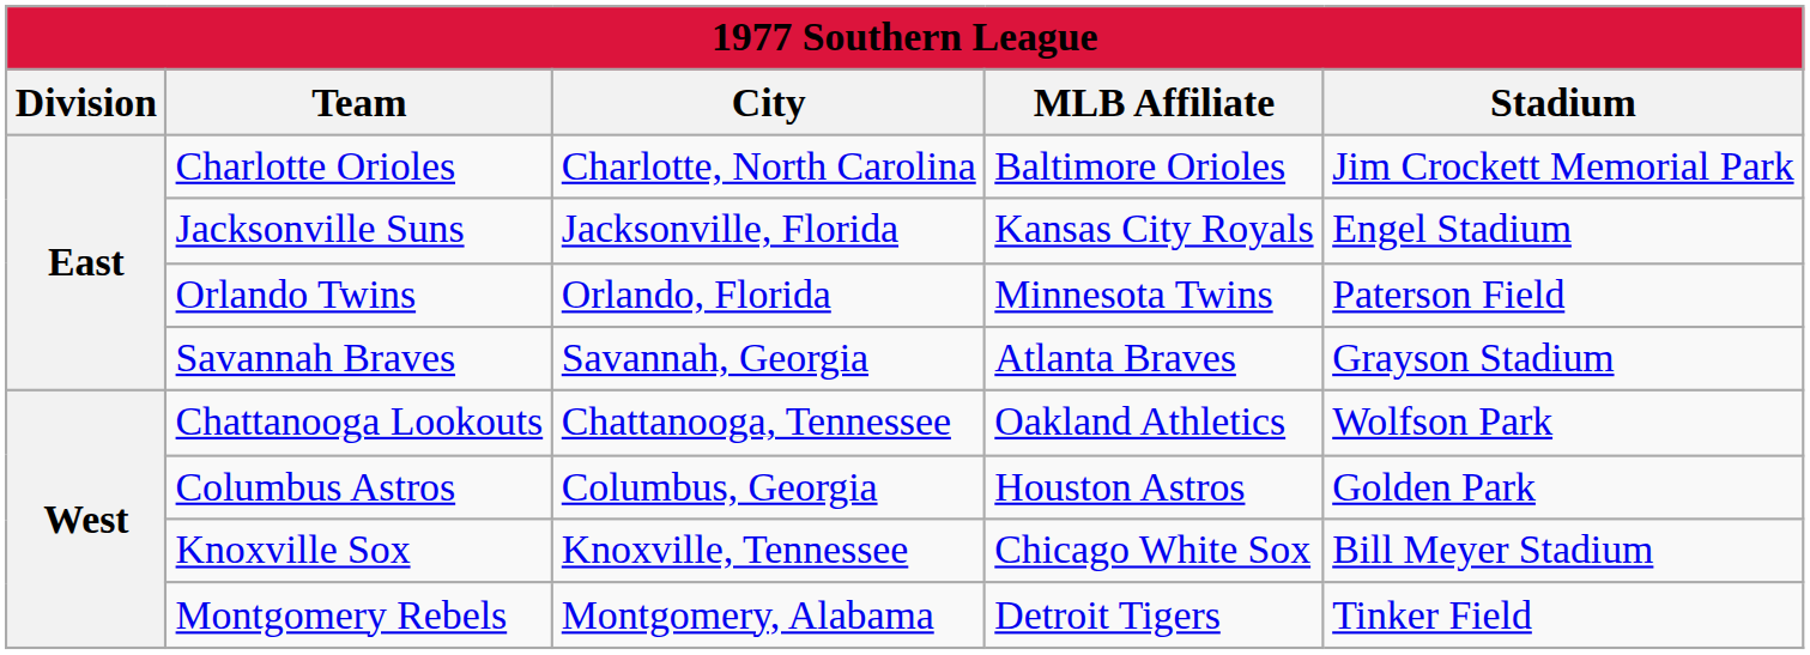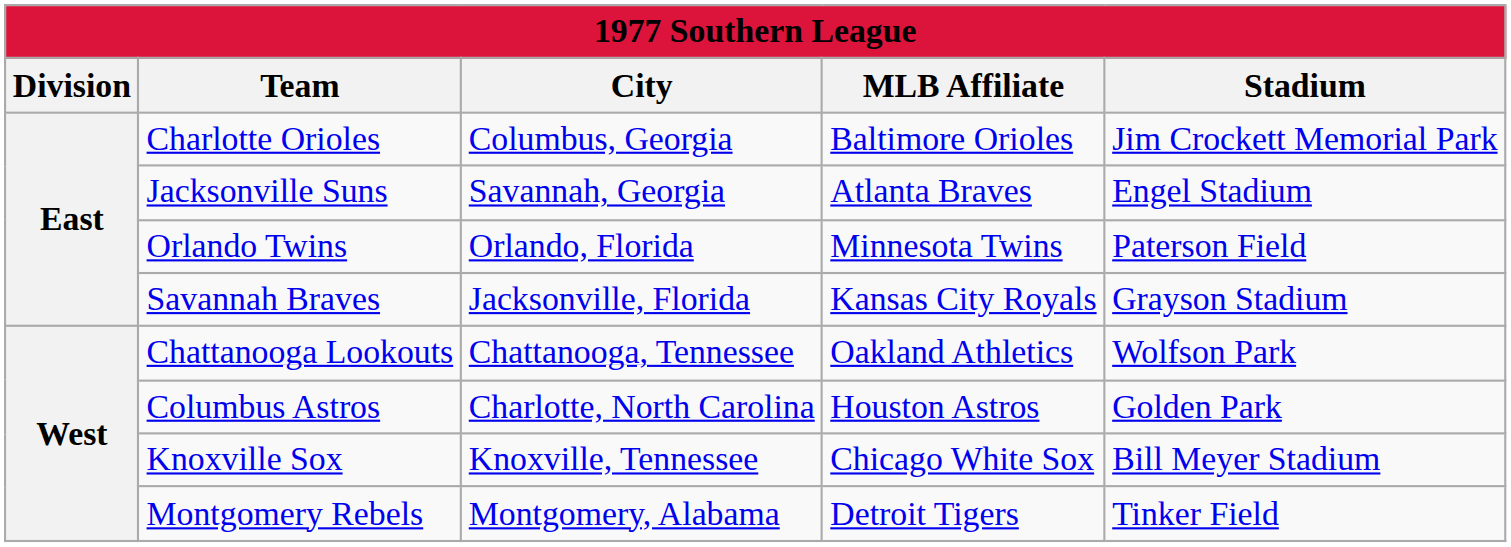 <table class="wikitable" style="width:auto">
 <tr>
 <td bgcolor="#DC143C" align="center" colspan="7"><strong><span>1977 Southern League</span></strong></td>
 </tr>
 <tr>
 <th>Division</th>
 <th>Team</th>
 <th>City</th>
 <th>MLB Affiliate</th>
 <th>Stadium</th>
 </tr>
 <tr>
 <th rowspan="4">East</th>
 <td><a href='#'>Charlotte Orioles</a></td>
-<td><a href='#'>Charlotte, North Carolina</a></td>
+<td><a href='#'>Columbus, Georgia</a></td>
 <td><a href='#'>Baltimore Orioles</a></td>
 <td><a href='#'>Jim Crockett Memorial Park</a></td>
 </tr>
 <tr>
 <td><a href='#'>Jacksonville Suns</a></td>
-<td><a href='#'>Jacksonville, Florida</a></td>
-<td><a href='#'>Kansas City Royals</a></td>
+<td><a href='#'>Savannah, Georgia</a></td>
+<td><a href='#'>Atlanta Braves</a></td>
 <td><a href='#'>Engel Stadium</a></td>
 </tr>
 <tr>
 <td><a href='#'>Orlando Twins</a></td>
 <td><a href='#'>Orlando, Florida</a></td>
 <td><a href='#'>Minnesota Twins</a></td>
 <td><a href='#'>Paterson Field</a></td>
 </tr>
 <tr>
 <td><a href='#'>Savannah Braves</a></td>
-<td><a href='#'>Savannah, Georgia</a></td>
-<td><a href='#'>Atlanta Braves</a></td>
+<td><a href='#'>Jacksonville, Florida</a></td>
+<td><a href='#'>Kansas City Royals</a></td>
 <td><a href='#'>Grayson Stadium</a></td>
 </tr>
 <tr>
 <th rowspan="4">West</th>
 <td><a href='#'>Chattanooga Lookouts</a></td>
 <td><a href='#'>Chattanooga, Tennessee</a></td>
 <td><a href='#'>Oakland Athletics</a></td>
 <td><a href='#'>Wolfson Park</a></td>
 </tr>
 <tr>
 <td><a href='#'>Columbus Astros</a></td>
-<td><a href='#'>Columbus, Georgia</a></td>
+<td><a href='#'>Charlotte, North Carolina</a></td>
 <td><a href='#'>Houston Astros</a></td>
 <td><a href='#'>Golden Park</a></td>
 </tr>
 <tr>
 <td><a href='#'>Knoxville Sox</a></td>
 <td><a href='#'>Knoxville, Tennessee</a></td>
 <td><a href='#'>Chicago White Sox</a></td>
 <td><a href='#'>Bill Meyer Stadium</a></td>
 </tr>
 <tr>
 <td><a href='#'>Montgomery Rebels</a></td>
 <td><a href='#'>Montgomery, Alabama</a></td>
 <td><a href='#'>Detroit Tigers</a></td>
 <td><a href='#'>Tinker Field</a></td>
 </tr>
 </table>
